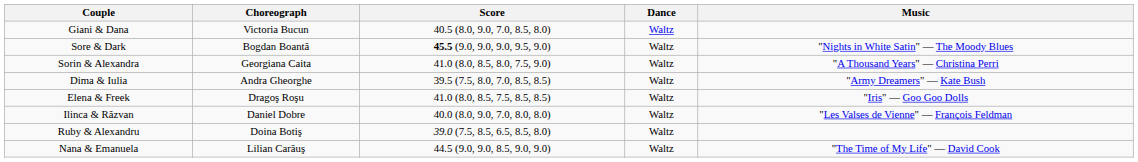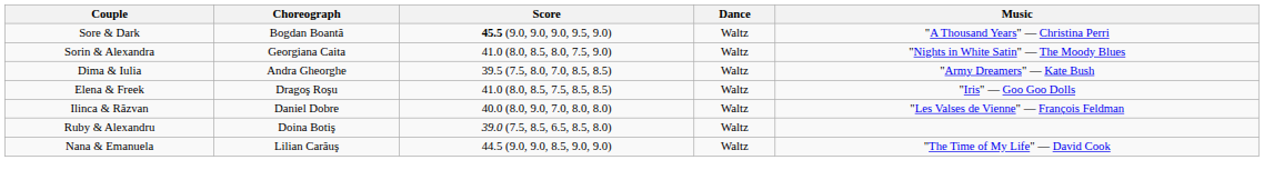 <table class="wikitable" style="text-align: center; width:85%;">
 <tr>
 <th>Couple</th>
 <th>Choreograph</th>
 <th>Score</th>
 <th>Dance</th>
 <th>Music</th>
 </tr>
 <tr>
-<td>Giani & Dana</td>
-<td>Victoria Bucun</td>
-<td>40.5 (8.0, 9.0, 7.0, 8.5, 8.0)</td>
-<td><a href='#'>Waltz</a></td>
-<td></td>
-</tr>
-<tr>
 <td>Sore & Dark</td>
 <td>Bogdan Boantă</td>
 <td><span> <strong>45.5</strong> (9.0, 9.0, 9.0, 9.5, 9.0)</span></td>
 <td>Waltz</td>
-<td>"<a href='#'>Nights in White Satin</a>" — <a href='#'>The Moody Blues</a></td>
+<td>"<a href='#'>A Thousand Years</a>" — <a href='#'>Christina Perri</a></td>
 </tr>
 <tr>
 <td>Sorin & Alexandra</td>
 <td>Georgiana Caita</td>
 <td>41.0 (8.0, 8.5, 8.0, 7.5, 9.0)</td>
 <td>Waltz</td>
-<td>"<a href='#'>A Thousand Years</a>" — <a href='#'>Christina Perri</a></td>
+<td>"<a href='#'>Nights in White Satin</a>" — <a href='#'>The Moody Blues</a></td>
 </tr>
 <tr>
 <td>Dima & Iulia</td>
 <td>Andra Gheorghe</td>
 <td>39.5 (7.5, 8.0, 7.0, 8.5, 8.5)</td>
 <td>Waltz</td>
 <td>"<a href='#'>Army Dreamers</a>" — <a href='#'>Kate Bush</a></td>
 </tr>
 <tr>
 <td>Elena & Freek</td>
 <td>Dragoş Roşu</td>
 <td>41.0 (8.0, 8.5, 7.5, 8.5, 8.5)</td>
 <td>Waltz</td>
 <td>"<a href='#'>Iris</a>" — <a href='#'>Goo Goo Dolls</a></td>
 </tr>
 <tr>
 <td>Ilinca & Răzvan</td>
 <td>Daniel Dobre</td>
 <td>40.0 (8.0, 9.0, 7.0, 8.0, 8.0)</td>
 <td>Waltz</td>
 <td>"<a href='#'>Les Valses de Vienne</a>" — <a href='#'>François Feldman</a></td>
 </tr>
 <tr>
 <td>Ruby & Alexandru</td>
 <td>Doina Botiş</td>
 <td><span><em>39.0</em> (7.5, 8.5, 6.5, 8.5, 8.0)</span></td>
 <td>Waltz</td>
 <td></td>
 </tr>
 <tr>
 <td>Nana & Emanuela</td>
 <td>Lilian Carăuş</td>
 <td>44.5 (9.0, 9.0, 8.5, 9.0, 9.0)</td>
 <td>Waltz</td>
 <td>"<a href='#'>The Time of My Life</a>" — <a href='#'>David Cook</a></td>
 </tr>
 </table>
